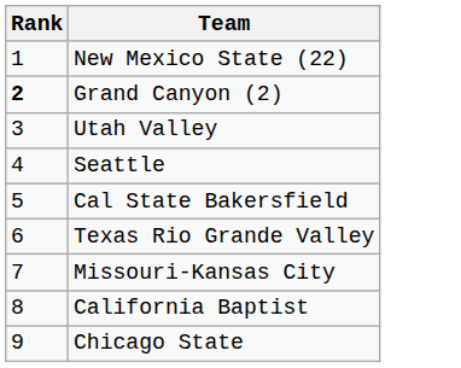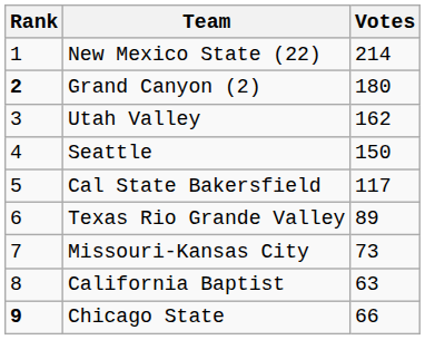 <table class=wikitable>
 <tr>
 <th>Rank</th>
 <th>Team</th>
+<th>Votes</th>
 </tr>
 <tr>
 <td>1</td>
 <td>New Mexico State (22)</td>
+<td>214</td>
 </tr>
 <tr>
 <td><strong>2</strong></td>
 <td>Grand Canyon (2)</td>
+<td>180</td>
 </tr>
 <tr>
 <td>3</td>
 <td>Utah Valley</td>
+<td>162</td>
 </tr>
 <tr>
 <td>4</td>
 <td>Seattle</td>
+<td>150</td>
 </tr>
 <tr>
 <td>5</td>
 <td>Cal State Bakersfield</td>
+<td>117</td>
 </tr>
 <tr>
 <td>6</td>
 <td>Texas Rio Grande Valley</td>
+<td>89</td>
 </tr>
 <tr>
 <td>7</td>
 <td>Missouri-Kansas City</td>
+<td>73</td>
 </tr>
 <tr>
 <td>8</td>
 <td>California Baptist</td>
+<td>63</td>
 </tr>
 <tr>
-<td>9</td>
+<td><strong>9</strong></td>
 <td>Chicago State</td>
+<td>66</td>
 </tr>
 </table>
